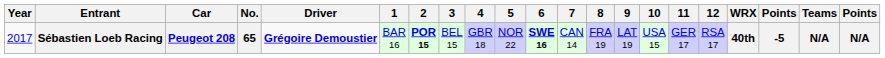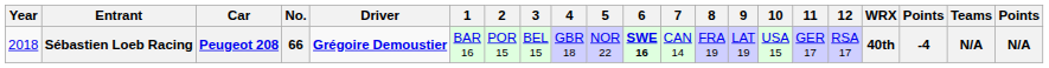 <table class="wikitable" border="1" style="text-align:center; font-size:90%;">
 <tr valign="top">
 <th>Year</th>
 <th>Entrant</th>
 <th>Car</th>
 <th>No.</th>
 <th>Driver</th>
 <th>1</th>
 <th>2</th>
 <th>3</th>
 <th>4</th>
 <th>5</th>
 <th>6</th>
 <th>7</th>
 <th>8</th>
 <th>9</th>
 <th>10</th>
 <th>11</th>
 <th>12</th>
 <th>WRX</th>
 <th>Points</th>
 <th>Teams</th>
 <th>Points</th>
 </tr>
 <tr>
-<td><a href='#'>2017</a></td>
+<td><a href='#'>2018</a></td>
 <th align="left">Sébastien Loeb Racing</th>
 <th><a href='#'>Peugeot 208</a></th>
-<th>65</th>
+<th>66</th>
 <td align="left"> <strong><a href='#'>Grégoire Demoustier</a></strong></td>
 <td style="background:#DFFFDF;"><a href='#'>BAR</a><br><small>16</small></td>
-<td style="background:#DFFFDF;"><strong><a href='#'>POR</a><br><small>15</small></strong></td>
+<td style="background:#DFFFDF;"><a href='#'>POR</a><br><small>15</small></td>
 <td style="background:#DFFFDF;"><a href='#'>BEL</a><br><small>15</small></td>
 <td style="background:#CFCFFF;"><a href='#'>GBR</a><br><small>18</small></td>
 <td style="background:#CFCFFF;"><a href='#'>NOR</a><br><small>22</small></td>
 <td style="background:#DFFFDF;"><strong><a href='#'>SWE</a><br><small>16</small></strong></td>
 <td style="background:#DFFFDF;"><a href='#'>CAN</a><br><small>14</small></td>
 <td style="background:#CFCFFF;"><a href='#'>FRA</a><br><small>19</small></td>
 <td style="background:#CFCFFF;"><a href='#'>LAT</a><br><small>19</small></td>
 <td style="background:#DFFFDF;"><a href='#'>USA</a><br><small>15</small></td>
 <td style="background:#CFCFFF;"><a href='#'>GER</a><br><small>17</small></td>
 <td style="background:#CFCFFF;"><a href='#'>RSA</a><br><small>17</small></td>
 <th>40th</th>
-<th>-5</th>
+<th>-4</th>
 <th>N/A</th>
 <th>N/A</th>
 </tr>
 </table>
